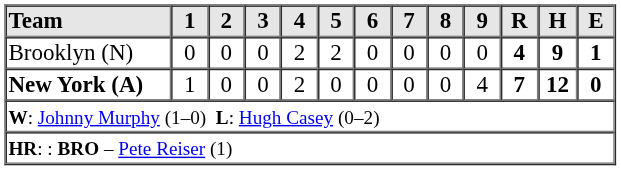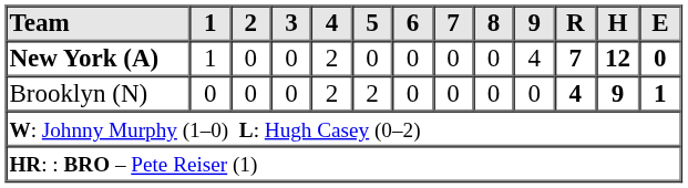 <table border=1 cellspacing=0 width=425 style="margin-left:3em;">
 <tr style="text-align:center; background-color:#e6e6e6;">
 <th align=left width=125>Team</th>
 <th width=25>1</th>
 <th width=25>2</th>
 <th width=25>3</th>
 <th width=25>4</th>
 <th width=25>5</th>
 <th width=25>6</th>
 <th width=25>7</th>
 <th width=25>8</th>
 <th width=25>9</th>
 <th width=25>R</th>
 <th width=25>H</th>
 <th width=25>E</th>
 </tr>
 <tr style="text-align:center;">
+<td align=left><strong>New York (A)</strong></td>
+<td>1</td>
+<td>0</td>
+<td>0</td>
+<td>2</td>
+<td>0</td>
+<td>0</td>
+<td>0</td>
+<td>0</td>
+<td>4</td>
+<td><strong>7</strong></td>
+<td><strong>12</strong></td>
+<td><strong>0</strong></td>
+</tr>
+<tr style="text-align:center;">
 <td align=left>Brooklyn (N)</td>
 <td>0</td>
 <td>0</td>
 <td>0</td>
 <td>2</td>
 <td>2</td>
 <td>0</td>
 <td>0</td>
 <td>0</td>
 <td>0</td>
 <td><strong>4</strong></td>
 <td><strong>9</strong></td>
 <td><strong>1</strong></td>
 </tr>
-<tr style="text-align:center;">
-<td align=left><strong>New York (A)</strong></td>
-<td>1</td>
-<td>0</td>
-<td>0</td>
-<td>2</td>
-<td>0</td>
-<td>0</td>
-<td>0</td>
-<td>0</td>
-<td>4</td>
-<td><strong>7</strong></td>
-<td><strong>12</strong></td>
-<td><strong>0</strong></td>
-</tr>
 <tr style="text-align:left;">
 <td colspan=13><small><strong>W</strong>: <a href='#'>Johnny Murphy</a> (1–0)  <strong>L</strong>: <a href='#'>Hugh Casey</a> (0–2)</small></td>
 </tr>
 <tr style="text-align:left;">
 <td colspan=13><small><strong>HR</strong>: : <strong>BRO</strong> –  <a href='#'>Pete Reiser</a> (1) </small></td>
 </tr>
 </table>
